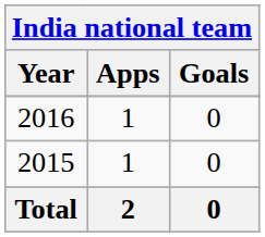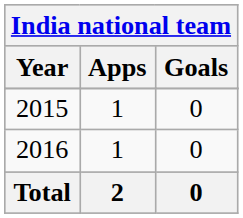 <table class="wikitable" style="text-align:center">
 <tr>
 <th colspan=3><a href='#'>India national team</a></th>
 </tr>
 <tr>
 <th>Year</th>
 <th>Apps</th>
 <th>Goals</th>
 </tr>
 <tr>
 </tr>
 <tr>
-<td>2016</td>
+<td>2015</td>
 <td>1</td>
 <td>0</td>
 </tr>
 <tr>
-<td>2015</td>
+<td>2016</td>
 <td>1</td>
 <td>0</td>
 </tr>
 <tr>
 <th>Total</th>
 <th>2</th>
 <th>0</th>
 </tr>
 </table>
